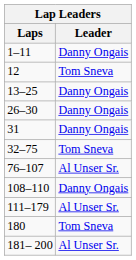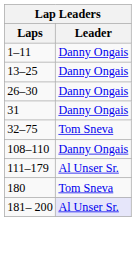 <table class="wikitable">
 <tr>
 <th colspan=2>Lap Leaders</th>
 </tr>
 <tr>
 <th>Laps</th>
 <th>Leader</th>
 </tr>
 <tr>
 <td>1–11</td>
 <td><a href='#'>Danny Ongais</a></td>
-</tr>
-<tr>
-<td>12</td>
-<td><a href='#'>Tom Sneva</a></td>
 </tr>
 <tr>
 <td>13–25</td>
 <td><a href='#'>Danny Ongais</a></td>
 </tr>
 <tr>
 <td>26–30</td>
 <td><a href='#'>Danny Ongais</a></td>
 </tr>
 <tr>
 <td>31</td>
 <td><a href='#'>Danny Ongais</a></td>
 </tr>
 <tr>
 <td>32–75</td>
 <td><a href='#'>Tom Sneva</a></td>
 </tr>
 <tr>
-<td>76–107</td>
-<td><a href='#'>Al Unser Sr.</a></td>
-</tr>
-<tr>
 <td>108–110</td>
 <td><a href='#'>Danny Ongais</a></td>
 </tr>
 <tr>
 <td>111–179</td>
 <td><a href='#'>Al Unser Sr.</a></td>
 </tr>
 <tr>
 <td>180</td>
 <td><a href='#'>Tom Sneva</a></td>
 </tr>
 <tr>
 <td>181– 200</td>
-<td><a href='#'>Al Unser Sr.</a></td>
+<td style="background: lavender;"><a href='#'>Al Unser Sr.</a></td>
 </tr>
 </table>
